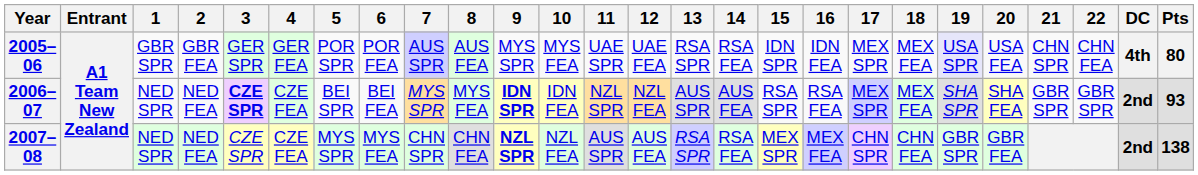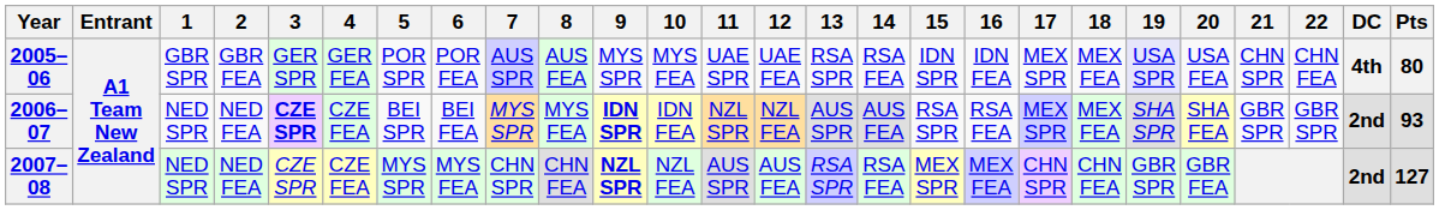 <table class="wikitable" style="text-align:center; font-size:90%">
 <tr>
 <th>Year</th>
 <th>Entrant</th>
 <th>1</th>
 <th>2</th>
 <th>3</th>
 <th>4</th>
 <th>5</th>
 <th>6</th>
 <th>7</th>
 <th>8</th>
 <th>9</th>
 <th>10</th>
 <th>11</th>
 <th>12</th>
 <th>13</th>
 <th>14</th>
 <th>15</th>
 <th>16</th>
 <th>17</th>
 <th>18</th>
 <th>19</th>
 <th>20</th>
 <th>21</th>
 <th>22</th>
 <th>DC</th>
 <th>Pts</th>
 </tr>
 <tr>
 <th><a href='#'>2005–06</a></th>
 <th rowspan=3><a href='#'>A1 Team New Zealand</a></th>
 <td><a href='#'>GBR<br>SPR</a></td>
 <td><a href='#'>GBR<br>FEA</a></td>
 <td style="background:#DFFFDF;"><a href='#'>GER<br>SPR</a><br></td>
 <td style="background:#DFFFDF;"><a href='#'>GER<br>FEA</a><br></td>
 <td><a href='#'>POR<br>SPR</a></td>
 <td><a href='#'>POR<br>FEA</a></td>
 <td style="background:#CFCFFF;"><a href='#'>AUS<br>SPR</a><br></td>
 <td style="background:#DFFFDF;"><a href='#'>AUS<br>FEA</a><br></td>
 <td><a href='#'>MYS<br>SPR</a></td>
 <td><a href='#'>MYS<br>FEA</a></td>
 <td><a href='#'>UAE<br>SPR</a></td>
 <td><a href='#'>UAE<br>FEA</a></td>
 <td><a href='#'>RSA<br>SPR</a></td>
 <td><a href='#'>RSA<br>FEA</a></td>
 <td><a href='#'>IDN<br>SPR</a></td>
 <td><a href='#'>IDN<br>FEA</a></td>
 <td><a href='#'>MEX<br>SPR</a></td>
 <td><a href='#'>MEX<br>FEA</a></td>
 <td style="background: lavender;"><a href='#'>USA<br>SPR</a></td>
 <td><a href='#'>USA<br>FEA</a></td>
 <td><a href='#'>CHN<br>SPR</a></td>
 <td><a href='#'>CHN<br>FEA</a></td>
 <th>4th</th>
 <th>80</th>
 </tr>
 <tr>
 <th><a href='#'>2006–07</a></th>
 <td><a href='#'>NED<br>SPR</a></td>
 <td><a href='#'>NED<br>FEA</a></td>
 <td style="background:#EFCFFF;"><strong><a href='#'>CZE<br>SPR</a></strong><br></td>
 <td style="background:#DFFFDF;"><a href='#'>CZE<br>FEA</a><br></td>
 <td><a href='#'>BEI<br>SPR</a></td>
 <td><a href='#'>BEI<br>FEA</a></td>
 <td style="background:#FFDF9F;"><em><a href='#'>MYS<br>SPR</a></em><br></td>
 <td style="background:#DFFFDF;"><a href='#'>MYS<br>FEA</a><br></td>
 <td style="background:#FFFFBF;"><strong><a href='#'>IDN<br>SPR</a></strong><br></td>
 <td style="background:#FFFFBF;"><a href='#'>IDN<br>FEA</a><br></td>
 <td style="background:#FFDF9F;"><a href='#'>NZL<br>SPR</a><br></td>
 <td style="background:#FFDF9F;"><a href='#'>NZL<br>FEA</a><br></td>
 <td style="background:#DFDFDF;"><a href='#'>AUS<br>SPR</a><br></td>
 <td style="background:#DFDFDF;"><a href='#'>AUS<br>FEA</a><br></td>
 <td><a href='#'>RSA<br>SPR</a></td>
 <td><a href='#'>RSA<br>FEA</a></td>
 <td style="background:#CFCFFF;"><a href='#'>MEX<br>SPR</a><br></td>
 <td style="background:#DFFFDF;"><a href='#'>MEX<br>FEA</a><br></td>
 <td style="background:#DFDFDF;"><em><a href='#'>SHA<br>SPR</a></em><br></td>
 <td style="background:#FFFFBF;"><a href='#'>SHA<br>FEA</a><br></td>
 <td><a href='#'>GBR<br>SPR</a></td>
 <td><a href='#'>GBR<br>SPR</a></td>
 <td style="background:#DFDFDF;"><strong>2nd</strong></td>
 <td style="background:#DFDFDF;"><strong>93</strong></td>
 </tr>
 <tr>
 <th><a href='#'>2007–08</a></th>
 <td style="background:#DFFFDF;"><a href='#'>NED<br>SPR</a><br></td>
 <td style="background:#DFFFDF;"><a href='#'>NED<br>FEA</a><br></td>
 <td style="background:#FFFFBF;"><em><a href='#'>CZE<br>SPR</a> <br></em></td>
 <td style="background:#FFFFBF;"><a href='#'>CZE<br>FEA</a> <br></td>
 <td style="background:#DFFFDF;"><a href='#'>MYS<br>SPR</a> <br></td>
 <td style="background:#DFFFDF;"><a href='#'>MYS<br>FEA</a> <br></td>
 <td style="background:#DFFFDF;"><a href='#'>CHN<br>SPR</a> <br></td>
 <td style="background:#DFDFDF;"><a href='#'>CHN<br>FEA</a> <br></td>
 <td style="background:#FFFFBF;"><strong><a href='#'>NZL<br>SPR</a> <br></strong></td>
 <td style="background:#DFFFDF;"><a href='#'>NZL<br>FEA</a><br></td>
 <td style="background:#DFDFDF;"><a href='#'>AUS<br>SPR</a><br></td>
 <td style="background:#DFFFDF;"><a href='#'>AUS<br>FEA</a><br></td>
 <td style="background:#CFCFFF;"><em><a href='#'>RSA<br>SPR</a><br></em></td>
 <td style="background:#DFFFDF;"><a href='#'>RSA<br>FEA</a><br></td>
 <td style="background:#FFFFBF;"><a href='#'>MEX<br>SPR</a><br></td>
 <td style="background:#CFCFFF;"><a href='#'>MEX<br>FEA</a><br></td>
 <td style="background:#EFCFFF;"><a href='#'>CHN<br>SPR</a><br></td>
 <td style="background:#DFFFDF;"><a href='#'>CHN<br>FEA</a><br></td>
 <td style="background:#DFFFDF;"><a href='#'>GBR<br>SPR</a><br></td>
 <td style="background:#DFFFDF;"><a href='#'>GBR<br>FEA</a><br></td>
 <th colspan=2></th>
 <td style="background:#DFDFDF;"><strong>2nd</strong></td>
-<td style="background:#DFDFDF;"><strong>138</strong></td>
+<td style="background:#DFDFDF;"><strong>127</strong></td>
 </tr>
 </table>
